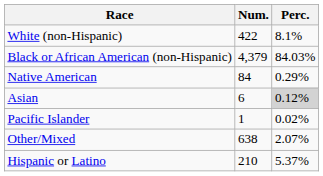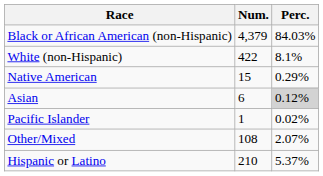 <table class="wikitable">
 <tr>
 <th>Race</th>
 <th>Num.</th>
 <th>Perc.</th>
 </tr>
 <tr>
+<td><a href='#'>Black or African American</a> (non-Hispanic)</td>
+<td>4,379</td>
+<td>84.03%</td>
+</tr>
+<tr>
 <td><a href='#'>White</a> (non-Hispanic)</td>
 <td>422</td>
 <td>8.1%</td>
 </tr>
 <tr>
-<td><a href='#'>Black or African American</a> (non-Hispanic)</td>
-<td>4,379</td>
-<td>84.03%</td>
-</tr>
-<tr>
 <td><a href='#'>Native American</a></td>
-<td>84</td>
+<td>15</td>
 <td>0.29%</td>
 </tr>
 <tr>
 <td><a href='#'>Asian</a></td>
 <td>6</td>
 <td style="background: lightgrey;">0.12%</td>
 </tr>
 <tr>
 <td><a href='#'>Pacific Islander</a></td>
 <td>1</td>
 <td>0.02%</td>
 </tr>
 <tr>
 <td><a href='#'>Other/Mixed</a></td>
-<td>638</td>
+<td>108</td>
 <td>2.07%</td>
 </tr>
 <tr>
 <td><a href='#'>Hispanic</a> or <a href='#'>Latino</a></td>
 <td>210</td>
 <td>5.37%</td>
 </tr>
 </table>
